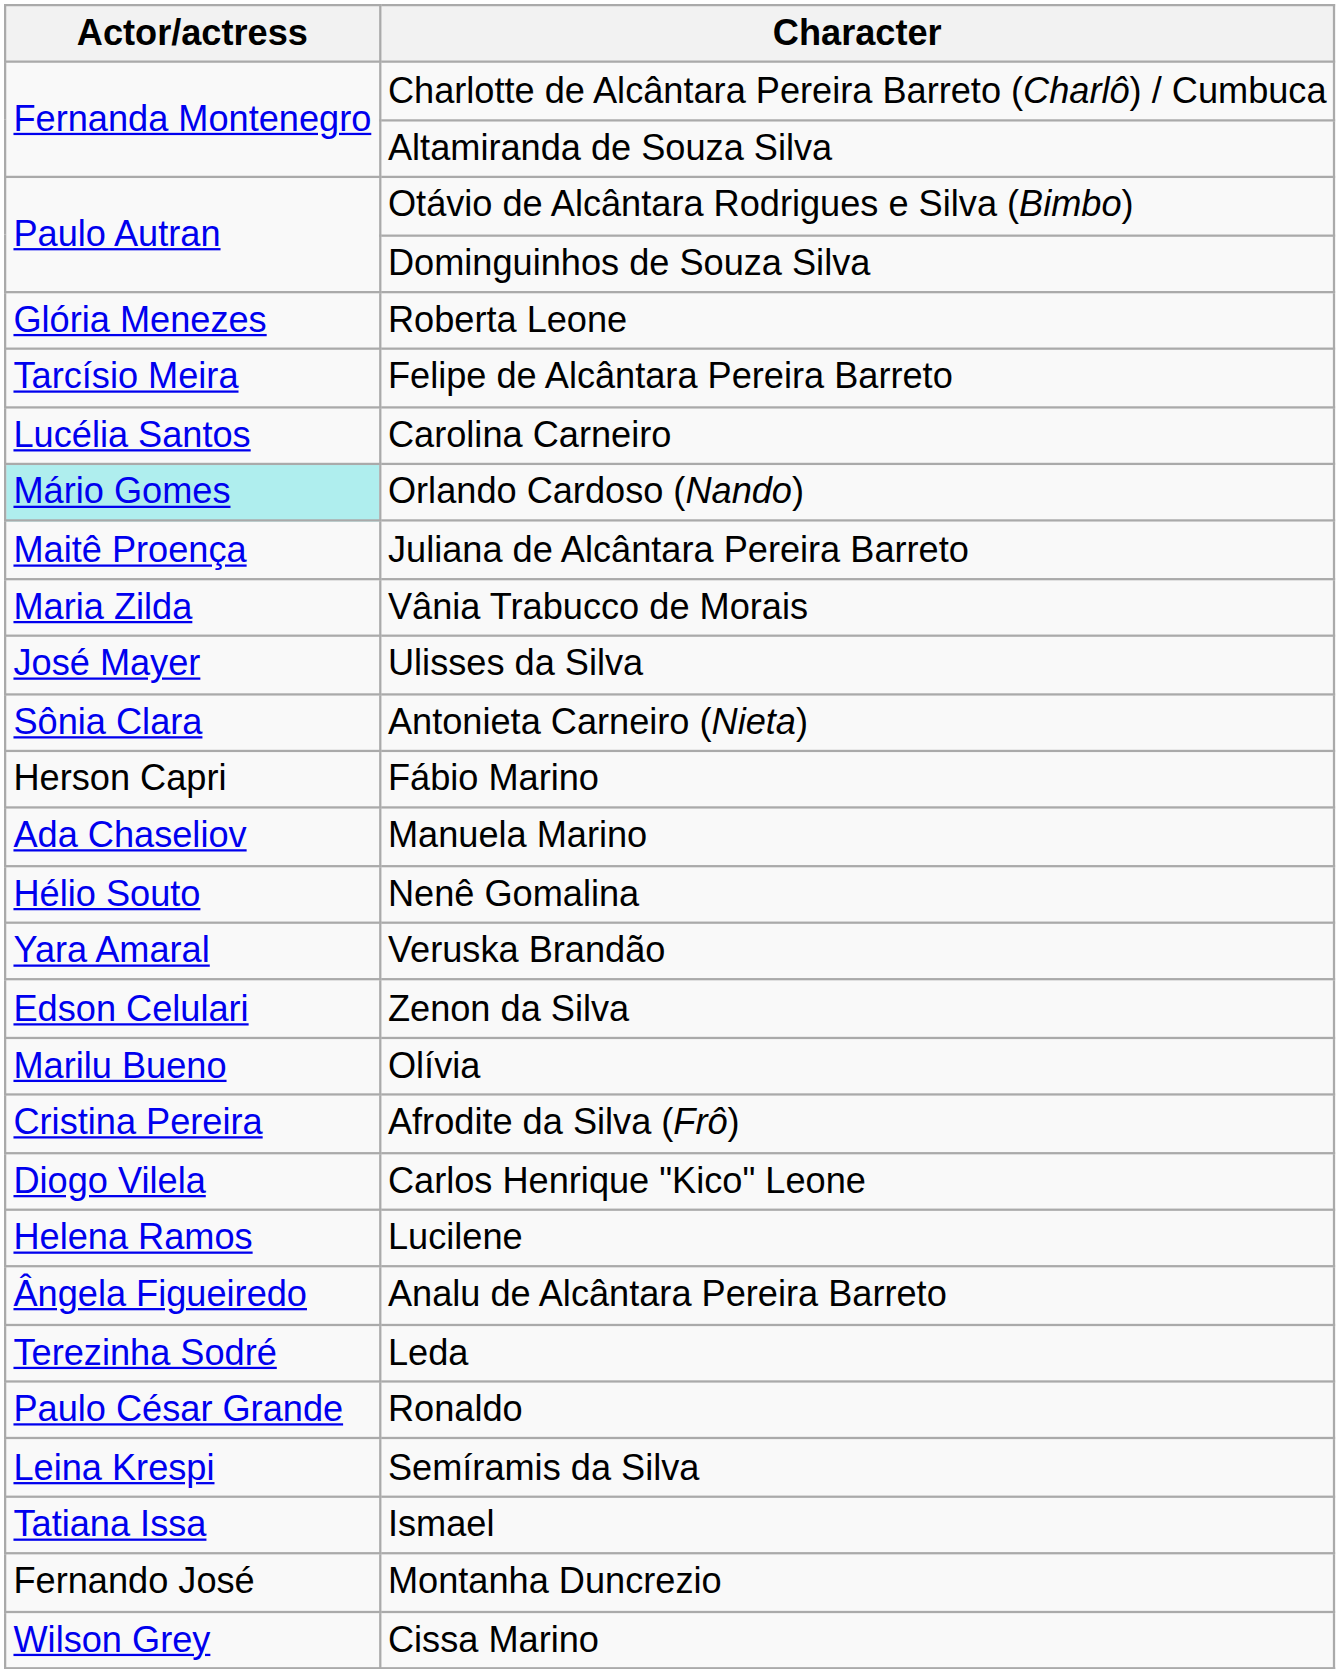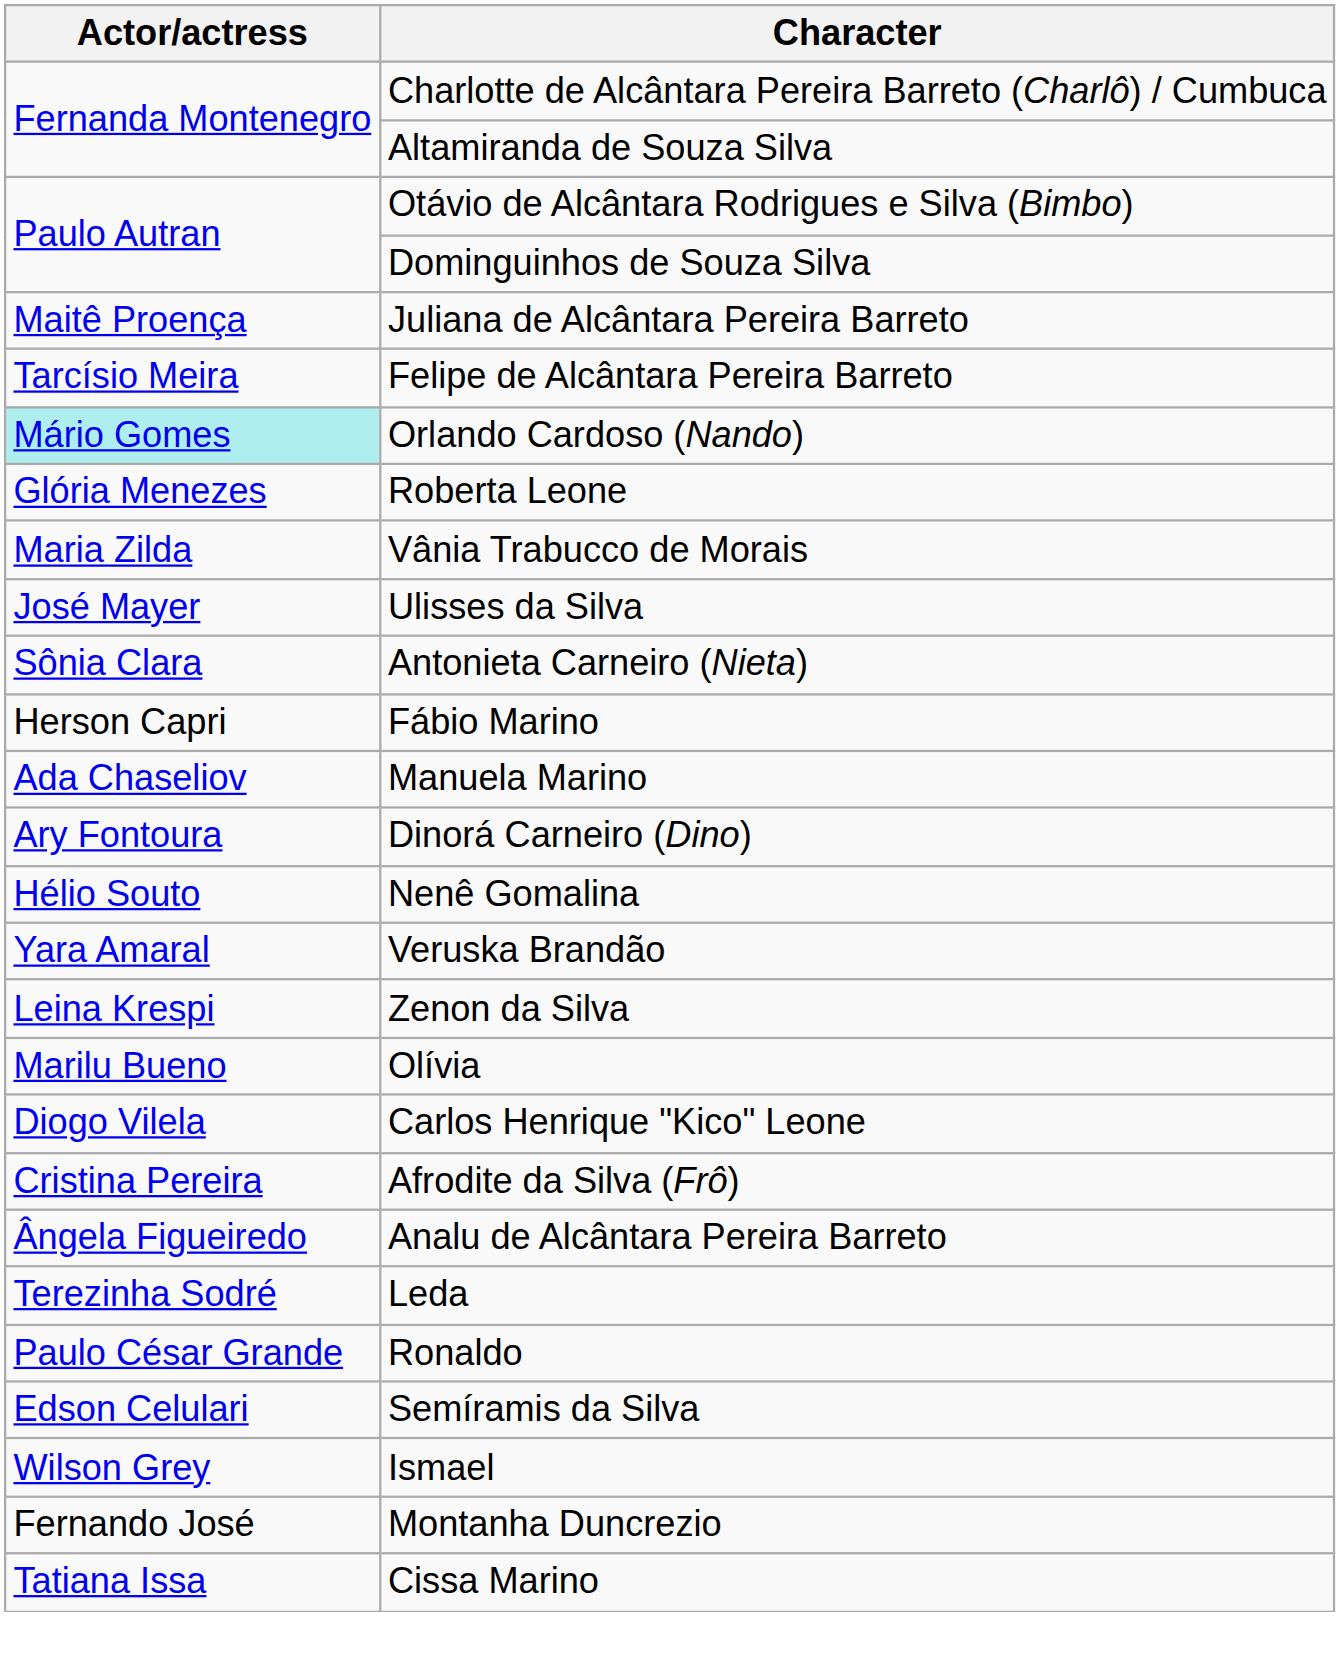 <table class="wikitable">
 <tr>
 <th>Actor/actress</th>
 <th>Character</th>
 </tr>
 <tr>
 <td rowspan="2"><a href='#'>Fernanda Montenegro</a></td>
 <td>Charlotte de Alcântara Pereira Barreto (<em>Charlô</em>) / Cumbuca</td>
 </tr>
 <tr>
 <td>Altamiranda de Souza Silva</td>
 </tr>
 <tr>
 <td rowspan="2"><a href='#'>Paulo Autran</a></td>
 <td>Otávio de Alcântara Rodrigues e Silva (<em>Bimbo</em>)</td>
 </tr>
 <tr>
 <td>Dominguinhos de Souza Silva</td>
 </tr>
 <tr>
-<td><a href='#'>Glória Menezes</a></td>
-<td>Roberta Leone</td>
+<td><a href='#'>Maitê Proença</a></td>
+<td>Juliana de Alcântara Pereira Barreto</td>
 </tr>
 <tr>
 <td><a href='#'>Tarcísio Meira</a></td>
 <td>Felipe de Alcântara Pereira Barreto</td>
 </tr>
 <tr>
-<td><a href='#'>Lucélia Santos</a></td>
-<td>Carolina Carneiro</td>
-</tr>
-<tr>
 <td style="background: paleturquoise;"><a href='#'>Mário Gomes</a></td>
 <td>Orlando Cardoso (<em>Nando</em>)</td>
 </tr>
 <tr>
-<td><a href='#'>Maitê Proença</a></td>
-<td>Juliana de Alcântara Pereira Barreto</td>
+<td><a href='#'>Glória Menezes</a></td>
+<td>Roberta Leone</td>
 </tr>
 <tr>
 <td><a href='#'>Maria Zilda</a></td>
 <td>Vânia Trabucco de Morais</td>
 </tr>
 <tr>
 <td><a href='#'>José Mayer</a></td>
 <td>Ulisses da Silva</td>
 </tr>
 <tr>
 <td><a href='#'>Sônia Clara</a></td>
 <td>Antonieta Carneiro (<em>Nieta</em>)</td>
 </tr>
 <tr>
 <td>Herson Capri</td>
 <td>Fábio Marino</td>
 </tr>
 <tr>
 <td><a href='#'>Ada Chaseliov</a></td>
 <td>Manuela Marino</td>
 </tr>
 <tr>
+<td><a href='#'>Ary Fontoura</a></td>
+<td>Dinorá Carneiro (<em>Dino</em>)</td>
+</tr>
+<tr>
 <td><a href='#'>Hélio Souto</a></td>
 <td>Nenê Gomalina</td>
 </tr>
 <tr>
 <td><a href='#'>Yara Amaral</a></td>
 <td>Veruska Brandão</td>
 </tr>
 <tr>
-<td><a href='#'>Edson Celulari</a></td>
+<td><a href='#'>Leina Krespi</a></td>
 <td>Zenon da Silva</td>
 </tr>
 <tr>
 <td><a href='#'>Marilu Bueno</a></td>
 <td>Olívia</td>
 </tr>
 <tr>
-<td><a href='#'>Cristina Pereira</a></td>
-<td>Afrodite da Silva (<em>Frô</em>)</td>
-</tr>
-<tr>
 <td><a href='#'>Diogo Vilela</a></td>
 <td>Carlos Henrique "Kico" Leone</td>
 </tr>
 <tr>
-<td><a href='#'>Helena Ramos</a></td>
-<td>Lucilene</td>
+<td><a href='#'>Cristina Pereira</a></td>
+<td>Afrodite da Silva (<em>Frô</em>)</td>
 </tr>
 <tr>
 <td><a href='#'>Ângela Figueiredo</a></td>
 <td>Analu de Alcântara Pereira Barreto</td>
 </tr>
 <tr>
 <td><a href='#'>Terezinha Sodré</a></td>
 <td>Leda</td>
 </tr>
 <tr>
 <td><a href='#'>Paulo César Grande</a></td>
 <td>Ronaldo</td>
 </tr>
 <tr>
-<td><a href='#'>Leina Krespi</a></td>
+<td><a href='#'>Edson Celulari</a></td>
 <td>Semíramis da Silva</td>
 </tr>
 <tr>
-<td><a href='#'>Tatiana Issa</a></td>
+<td><a href='#'>Wilson Grey</a></td>
 <td>Ismael</td>
 </tr>
 <tr>
 <td>Fernando José</td>
 <td>Montanha Duncrezio</td>
 </tr>
 <tr>
-<td><a href='#'>Wilson Grey</a></td>
+<td><a href='#'>Tatiana Issa</a></td>
 <td>Cissa Marino</td>
 </tr>
 <tr>
 </tr>
 </table>
